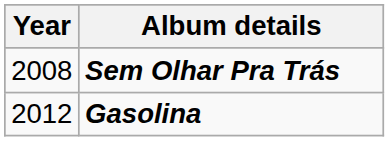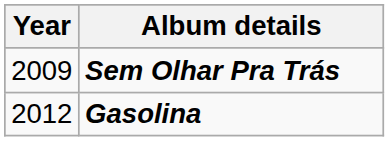 <table class="wikitable">
 <tr>
 <th>Year</th>
 <th style="width:170px;">Album details</th>
 </tr>
 <tr>
-<td>2008</td>
+<td>2009</td>
 <td align=left><strong><em>Sem Olhar Pra Trás</em></strong></td>
 </tr>
 <tr>
 <td>2012</td>
 <td align=left><strong><em>Gasolina</em></strong></td>
 </tr>
 </table>
